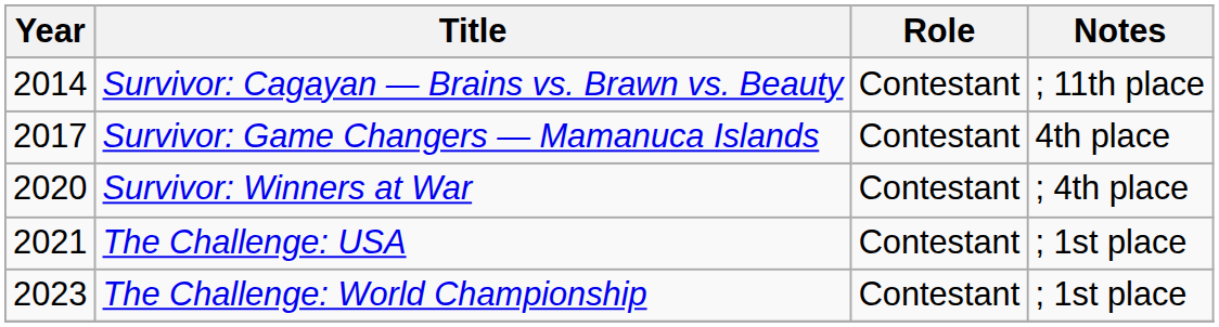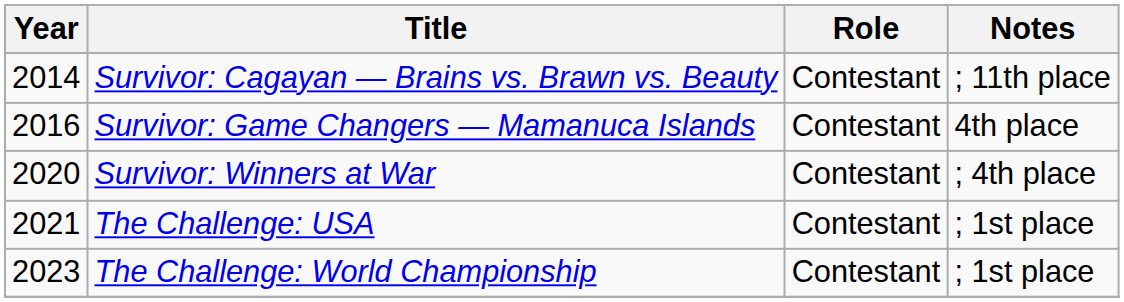 <table class="wikitable sortable">
 <tr>
 <th>Year</th>
 <th>Title</th>
 <th>Role</th>
 <th class="unsortable">Notes</th>
 </tr>
 <tr>
 <td>2014</td>
 <td><em><a href='#'>Survivor: Cagayan — Brains vs. Brawn vs. Beauty</a></em></td>
 <td>Contestant</td>
 <td>; 11th place</td>
 </tr>
 <tr>
-<td>2017</td>
+<td>2016</td>
 <td><em><a href='#'>Survivor: Game Changers — Mamanuca Islands</a></em></td>
 <td>Contestant</td>
 <td>4th place</td>
 </tr>
 <tr>
 <td>2020</td>
 <td><em><a href='#'>Survivor: Winners at War</a></em></td>
 <td>Contestant</td>
 <td>; 4th place</td>
 </tr>
 <tr>
 <td>2021</td>
 <td><em><a href='#'>The Challenge: USA</a></em></td>
 <td>Contestant</td>
 <td>; 1st place</td>
 </tr>
 <tr>
 <td>2023</td>
 <td><em><a href='#'>The Challenge: World Championship</a></em></td>
 <td>Contestant</td>
 <td>; 1st place</td>
 </tr>
 <tr>
 </tr>
 </table>
